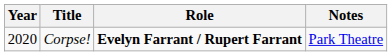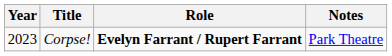 <table class="wikitable sortable">
 <tr>
 <th>Year</th>
 <th>Title</th>
 <th>Role</th>
 <th class="unsortable">Notes</th>
 </tr>
 <tr>
-<td>2020</td>
+<td>2023</td>
 <td><em>Corpse!</em></td>
 <td><strong>Evelyn Farrant / Rupert Farrant</strong></td>
 <td><a href='#'>Park Theatre</a></td>
 </tr>
 </table>
